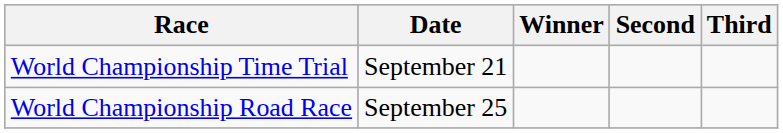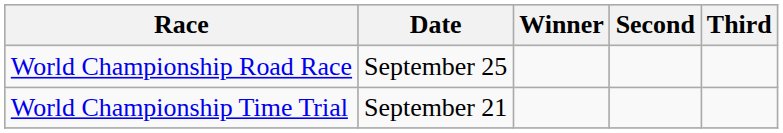 <table class="wikitable">
 <tr>
 <th>Race</th>
 <th>Date</th>
 <th>Winner</th>
 <th>Second</th>
 <th>Third</th>
 </tr>
 <tr>
+<td><a href='#'>World Championship Road Race</a></td>
+<td>September 25</td>
+<td></td>
+<td></td>
+<td></td>
+</tr>
+<tr>
 <td><a href='#'>World Championship Time Trial</a></td>
 <td>September 21</td>
 <td></td>
 <td></td>
 <td></td>
 </tr>
-<tr>
-<td><a href='#'>World Championship Road Race</a></td>
-<td>September 25</td>
-<td></td>
-<td></td>
-<td></td>
-</tr>
 </table>
